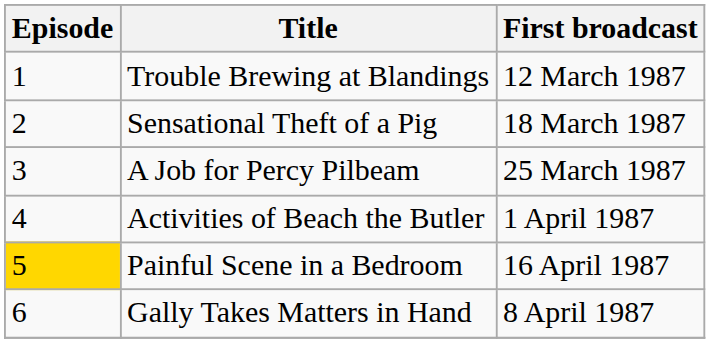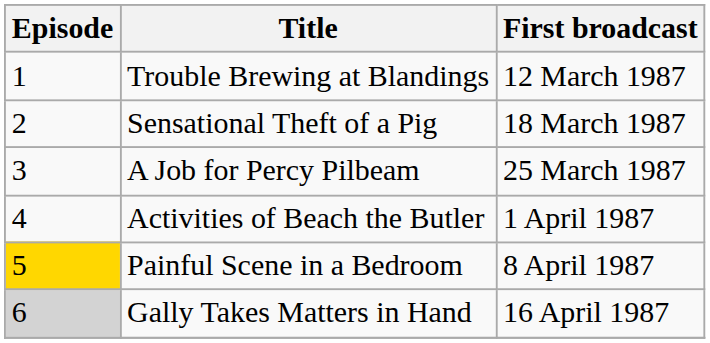 <table class="wikitable">
 <tr>
 <th>Episode</th>
 <th>Title</th>
 <th>First broadcast</th>
 </tr>
 <tr>
 <td>1</td>
 <td>Trouble Brewing at Blandings</td>
 <td>12 March 1987</td>
 </tr>
 <tr>
 <td>2</td>
 <td>Sensational Theft of a Pig</td>
 <td>18 March 1987</td>
 </tr>
 <tr>
 <td>3</td>
 <td>A Job for Percy Pilbeam</td>
 <td>25 March 1987</td>
 </tr>
 <tr>
 <td>4</td>
 <td>Activities of Beach the Butler</td>
 <td>1 April 1987</td>
 </tr>
 <tr>
 <td style="background: gold;">5</td>
 <td>Painful Scene in a Bedroom</td>
-<td>16 April 1987</td>
+<td>8 April 1987</td>
 </tr>
 <tr>
-<td>6</td>
+<td style="background: lightgrey;">6</td>
 <td>Gally Takes Matters in Hand</td>
-<td>8 April 1987</td>
+<td>16 April 1987</td>
 </tr>
 <tr>
 </tr>
 </table>
